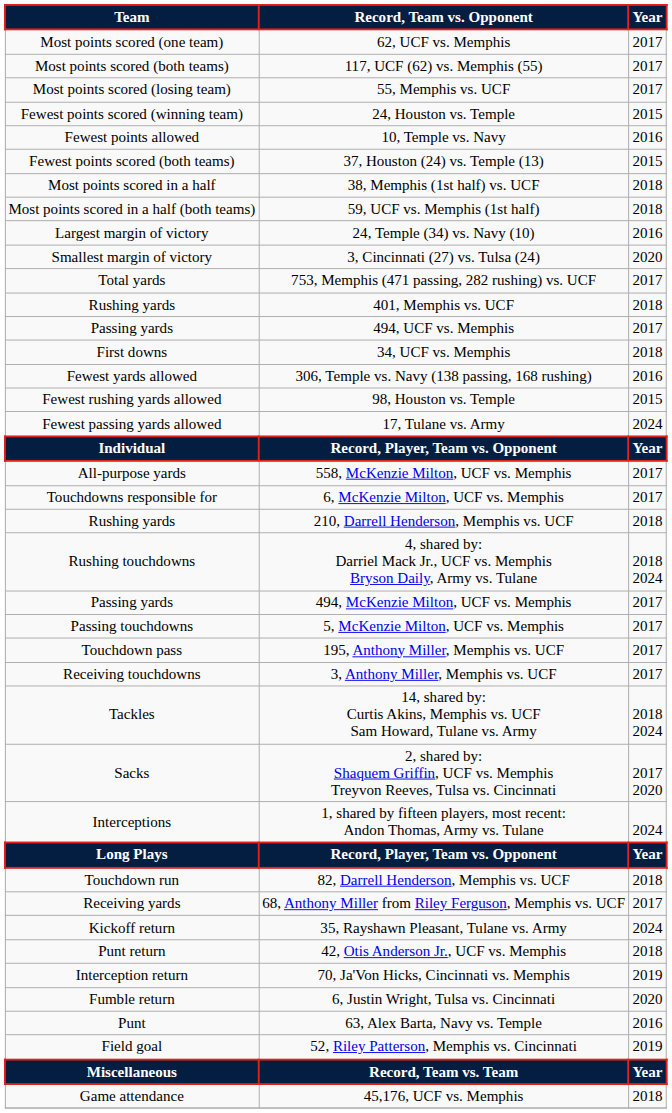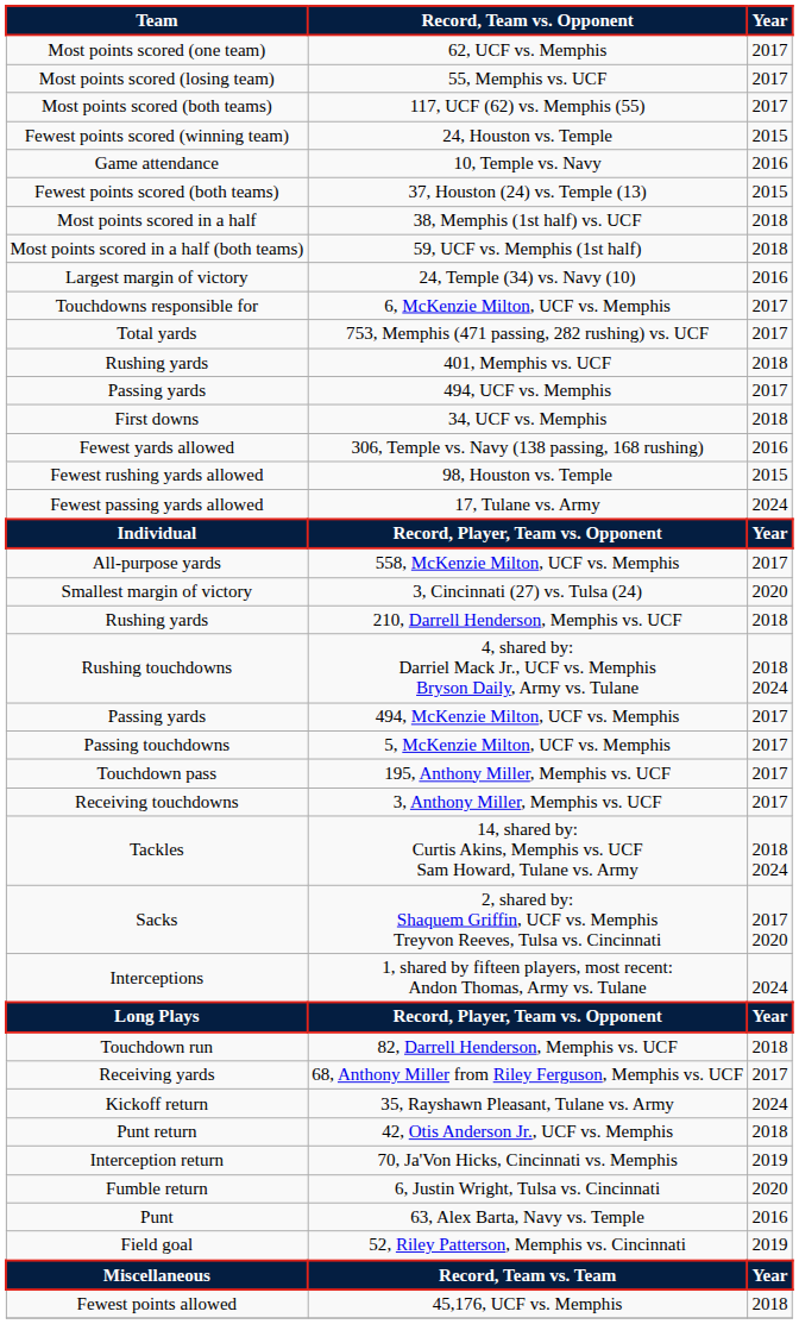 <table class="wikitable" style="text-align:center">
 <tr>
 <th style="background:#041e41; color:#FFFFFF; border:2px solid #e22219;">Team</th>
 <th style="background:#041e41; color:#FFFFFF; border:2px solid #e22219;">Record, Team vs. Opponent</th>
 <th style="background:#041e41; color:#FFFFFF; border:2px solid #e22219;">Year</th>
 </tr>
 <tr>
 <td>Most points scored (one team)</td>
 <td>62, UCF vs. Memphis</td>
 <td>2017</td>
 </tr>
 <tr>
-<td>Most points scored (both teams)</td>
-<td>117, UCF (62) vs. Memphis (55)</td>
+<td>Most points scored (losing team)</td>
+<td>55, Memphis vs. UCF</td>
 <td>2017</td>
 </tr>
 <tr>
-<td>Most points scored (losing team)</td>
-<td>55, Memphis vs. UCF</td>
+<td>Most points scored (both teams)</td>
+<td>117, UCF (62) vs. Memphis (55)</td>
 <td>2017</td>
 </tr>
 <tr>
 <td>Fewest points scored (winning team)</td>
 <td>24, Houston vs. Temple</td>
 <td>2015</td>
 </tr>
 <tr>
-<td>Fewest points allowed</td>
+<td>Game attendance</td>
 <td>10, Temple vs. Navy</td>
 <td>2016</td>
 </tr>
 <tr>
 <td>Fewest points scored (both teams)</td>
 <td>37, Houston (24) vs. Temple (13)</td>
 <td>2015</td>
 </tr>
 <tr>
 <td>Most points scored in a half</td>
 <td>38, Memphis (1st half) vs. UCF</td>
 <td>2018</td>
 </tr>
 <tr>
 <td>Most points scored in a half (both teams)</td>
 <td>59, UCF vs. Memphis (1st half)</td>
 <td>2018</td>
 </tr>
 <tr>
 <td>Largest margin of victory</td>
 <td>24, Temple (34) vs. Navy (10)</td>
 <td>2016</td>
 </tr>
 <tr>
-<td>Smallest margin of victory</td>
-<td>3, Cincinnati (27) vs. Tulsa (24)</td>
-<td>2020</td>
+<td>Touchdowns responsible for</td>
+<td>6, <a href='#'>McKenzie Milton</a>, UCF vs. Memphis</td>
+<td>2017</td>
 </tr>
 <tr>
 <td>Total yards</td>
 <td>753, Memphis (471 passing, 282 rushing) vs. UCF</td>
 <td>2017</td>
 </tr>
 <tr>
 <td>Rushing yards</td>
 <td>401, Memphis vs. UCF</td>
 <td>2018</td>
 </tr>
 <tr>
 <td>Passing yards</td>
 <td>494, UCF vs. Memphis</td>
 <td>2017</td>
 </tr>
 <tr>
 <td>First downs</td>
 <td>34, UCF vs. Memphis</td>
 <td>2018</td>
 </tr>
 <tr>
 <td>Fewest yards allowed</td>
 <td>306, Temple vs. Navy (138 passing, 168 rushing)</td>
 <td>2016</td>
 </tr>
 <tr>
 <td>Fewest rushing yards allowed</td>
 <td>98, Houston vs. Temple</td>
 <td>2015</td>
 </tr>
 <tr>
 <td>Fewest passing yards allowed</td>
 <td>17, Tulane vs. Army</td>
 <td>2024</td>
 </tr>
 <tr>
 <th style="background:#041e41; color:#FFFFFF; border:2px solid #e22219;">Individual</th>
 <th style="background:#041e41; color:#FFFFFF; border:2px solid #e22219;">Record, Player, Team vs. Opponent</th>
 <th style="background:#041e41; color:#FFFFFF; border:2px solid #e22219;">Year</th>
 </tr>
 <tr>
 <td>All-purpose yards</td>
 <td>558, <a href='#'>McKenzie Milton</a>, UCF vs. Memphis</td>
 <td>2017</td>
 </tr>
 <tr>
-<td>Touchdowns responsible for</td>
-<td>6, <a href='#'>McKenzie Milton</a>, UCF vs. Memphis</td>
-<td>2017</td>
+<td>Smallest margin of victory</td>
+<td>3, Cincinnati (27) vs. Tulsa (24)</td>
+<td>2020</td>
 </tr>
 <tr>
 <td>Rushing yards</td>
 <td>210, <a href='#'>Darrell Henderson</a>, Memphis vs. UCF</td>
 <td>2018</td>
 </tr>
 <tr>
 <td>Rushing touchdowns</td>
 <td>4, shared by:<br>Darriel Mack Jr., UCF vs. Memphis<br><a href='#'>Bryson Daily</a>, Army vs. Tulane</td>
 <td><br>2018<br>2024</td>
 </tr>
 <tr>
 <td>Passing yards</td>
 <td>494, <a href='#'>McKenzie Milton</a>, UCF vs. Memphis</td>
 <td>2017</td>
 </tr>
 <tr>
 <td>Passing touchdowns</td>
 <td>5, <a href='#'>McKenzie Milton</a>, UCF vs. Memphis</td>
 <td>2017</td>
 </tr>
 <tr>
 <td>Touchdown pass</td>
 <td>195, <a href='#'>Anthony Miller</a>, Memphis vs. UCF</td>
 <td>2017</td>
 </tr>
 <tr>
 <td>Receiving touchdowns</td>
 <td>3, <a href='#'>Anthony Miller</a>, Memphis vs. UCF</td>
 <td>2017</td>
 </tr>
 <tr>
 <td>Tackles</td>
 <td>14, shared by:<br>Curtis Akins, Memphis vs. UCF<br>Sam Howard, Tulane vs. Army</td>
 <td><br>2018<br>2024</td>
 </tr>
 <tr>
 <td>Sacks</td>
 <td>2, shared by:<br><a href='#'>Shaquem Griffin</a>, UCF vs. Memphis<br>Treyvon Reeves, Tulsa vs. Cincinnati</td>
 <td> <br>2017<br>2020</td>
 </tr>
 <tr>
 <td>Interceptions</td>
 <td>1, shared by fifteen players, most recent:<br>Andon Thomas, Army vs. Tulane</td>
 <td><br>2024</td>
 </tr>
 <tr>
 <th style="background:#041e41; color:#FFFFFF; border:2px solid #e22219;">Long Plays</th>
 <th style="background:#041e41; color:#FFFFFF; border:2px solid #e22219;">Record, Player, Team vs. Opponent</th>
 <th style="background:#041e41; color:#FFFFFF; border:2px solid #e22219;">Year</th>
 </tr>
 <tr>
 <td>Touchdown run</td>
 <td>82, <a href='#'>Darrell Henderson</a>, Memphis vs. UCF</td>
 <td>2018</td>
 </tr>
 <tr>
 <td>Receiving yards</td>
 <td>68, <a href='#'>Anthony Miller</a> from <a href='#'>Riley Ferguson</a>, Memphis vs. UCF</td>
 <td>2017</td>
 </tr>
 <tr>
 <td>Kickoff return</td>
 <td>35, Rayshawn Pleasant, Tulane vs. Army</td>
 <td>2024</td>
 </tr>
 <tr>
 <td>Punt return</td>
 <td>42, <a href='#'>Otis Anderson Jr.</a>, UCF vs. Memphis</td>
 <td>2018</td>
 </tr>
 <tr>
 <td>Interception return</td>
 <td>70, Ja'Von Hicks, Cincinnati vs. Memphis</td>
 <td>2019</td>
 </tr>
 <tr>
 <td>Fumble return</td>
 <td>6, Justin Wright, Tulsa vs. Cincinnati</td>
 <td>2020</td>
 </tr>
 <tr>
 <td>Punt</td>
 <td>63, Alex Barta, Navy vs. Temple</td>
 <td>2016</td>
 </tr>
 <tr>
 <td>Field goal</td>
 <td>52, <a href='#'>Riley Patterson</a>, Memphis vs. Cincinnati</td>
 <td>2019</td>
 </tr>
 <tr>
 <th style="background:#041e41; color:#FFFFFF; border:2px solid #e22219;">Miscellaneous</th>
 <th style="background:#041e41; color:#FFFFFF; border:2px solid #e22219;">Record, Team vs. Team</th>
 <th style="background:#041e41; color:#FFFFFF; border:2px solid #e22219;">Year</th>
 </tr>
 <tr>
-<td>Game attendance</td>
+<td>Fewest points allowed</td>
 <td>45,176, UCF vs. Memphis</td>
 <td>2018</td>
 </tr>
 <tr>
 </tr>
 </table>
